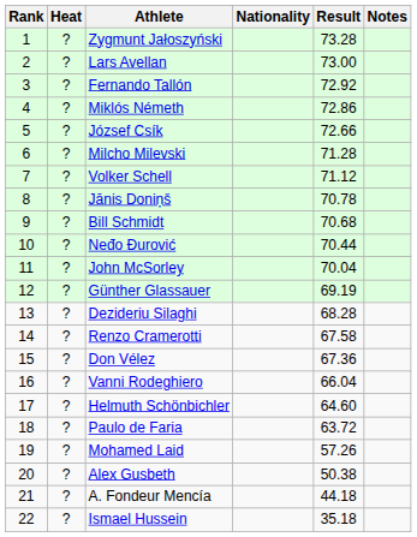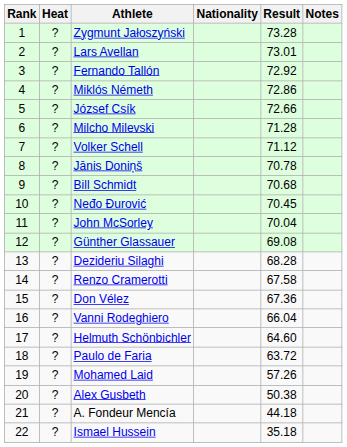 <table class="wikitable sortable" style="text-align:center">
 <tr>
 <th>Rank</th>
 <th>Heat</th>
 <th>Athlete</th>
 <th>Nationality</th>
 <th>Result</th>
 <th>Notes</th>
 </tr>
 <tr bgcolor=ddffdd>
 <td>1</td>
 <td>?</td>
 <td align=left><a href='#'>Zygmunt Jałoszyński</a></td>
 <td align=left></td>
 <td>73.28</td>
 <td></td>
 </tr>
 <tr bgcolor=ddffdd>
 <td>2</td>
 <td>?</td>
 <td align=left><a href='#'>Lars Avellan</a></td>
 <td align=left></td>
-<td>73.00</td>
+<td>73.01</td>
 <td></td>
 </tr>
 <tr bgcolor=ddffdd>
 <td>3</td>
 <td>?</td>
 <td align=left><a href='#'>Fernando Tallón</a></td>
 <td align=left></td>
 <td>72.92</td>
 <td></td>
 </tr>
 <tr bgcolor=ddffdd>
 <td>4</td>
 <td>?</td>
 <td align=left><a href='#'>Miklós Németh</a></td>
 <td align=left></td>
 <td>72.86</td>
 <td></td>
 </tr>
 <tr bgcolor=ddffdd>
 <td>5</td>
 <td>?</td>
 <td align=left><a href='#'>József Csík</a></td>
 <td align=left></td>
 <td>72.66</td>
 <td></td>
 </tr>
 <tr bgcolor=ddffdd>
 <td>6</td>
 <td>?</td>
 <td align=left><a href='#'>Milcho Milevski</a></td>
 <td align=left></td>
 <td>71.28</td>
 <td></td>
 </tr>
 <tr bgcolor=ddffdd>
 <td>7</td>
 <td>?</td>
 <td align=left><a href='#'>Volker Schell</a></td>
 <td align=left></td>
 <td>71.12</td>
 <td></td>
 </tr>
 <tr bgcolor=ddffdd>
 <td>8</td>
 <td>?</td>
 <td align=left><a href='#'>Jānis Doniņš</a></td>
 <td align=left></td>
 <td>70.78</td>
 <td></td>
 </tr>
 <tr bgcolor=ddffdd>
 <td>9</td>
 <td>?</td>
 <td align=left><a href='#'>Bill Schmidt</a></td>
 <td align=left></td>
 <td>70.68</td>
 <td></td>
 </tr>
 <tr bgcolor=ddffdd>
 <td>10</td>
 <td>?</td>
 <td align=left><a href='#'>Neđo Đurović</a></td>
 <td align=left></td>
-<td>70.44</td>
+<td>70.45</td>
 <td></td>
 </tr>
 <tr bgcolor=ddffdd>
 <td>11</td>
 <td>?</td>
 <td align=left><a href='#'>John McSorley</a></td>
 <td align=left></td>
 <td>70.04</td>
 <td></td>
 </tr>
 <tr bgcolor=ddffdd>
 <td>12</td>
 <td>?</td>
 <td align=left><a href='#'>Günther Glassauer</a></td>
 <td align=left></td>
-<td>69.19</td>
+<td>69.08</td>
 <td></td>
 </tr>
 <tr>
 <td>13</td>
 <td>?</td>
 <td align=left><a href='#'>Dezideriu Silaghi</a></td>
 <td align=left></td>
 <td>68.28</td>
 <td></td>
 </tr>
 <tr>
 <td>14</td>
 <td>?</td>
 <td align=left><a href='#'>Renzo Cramerotti</a></td>
 <td align=left></td>
 <td>67.58</td>
 <td></td>
 </tr>
 <tr>
 <td>15</td>
 <td>?</td>
 <td align=left><a href='#'>Don Vélez</a></td>
 <td align=left></td>
 <td>67.36</td>
 <td></td>
 </tr>
 <tr>
 <td>16</td>
 <td>?</td>
 <td align=left><a href='#'>Vanni Rodeghiero</a></td>
 <td align=left></td>
 <td>66.04</td>
 <td></td>
 </tr>
 <tr>
 <td>17</td>
 <td>?</td>
 <td align=left><a href='#'>Helmuth Schönbichler</a></td>
 <td align=left></td>
 <td>64.60</td>
 <td></td>
 </tr>
 <tr>
 <td>18</td>
 <td>?</td>
 <td align=left><a href='#'>Paulo de Faria</a></td>
 <td align=left></td>
 <td>63.72</td>
 <td></td>
 </tr>
 <tr>
 <td>19</td>
 <td>?</td>
 <td align=left><a href='#'>Mohamed Laid</a></td>
 <td align=left></td>
 <td>57.26</td>
 <td></td>
 </tr>
 <tr>
 <td>20</td>
 <td>?</td>
 <td align=left><a href='#'>Alex Gusbeth</a></td>
 <td align=left></td>
 <td>50.38</td>
 <td></td>
 </tr>
 <tr>
 <td>21</td>
 <td>?</td>
 <td align=left>A. Fondeur Mencía</td>
 <td align=left></td>
 <td>44.18</td>
 <td></td>
 </tr>
 <tr>
 <td>22</td>
 <td>?</td>
 <td align=left><a href='#'>Ismael Hussein</a></td>
 <td align=left></td>
 <td>35.18</td>
 <td></td>
 </tr>
 </table>
